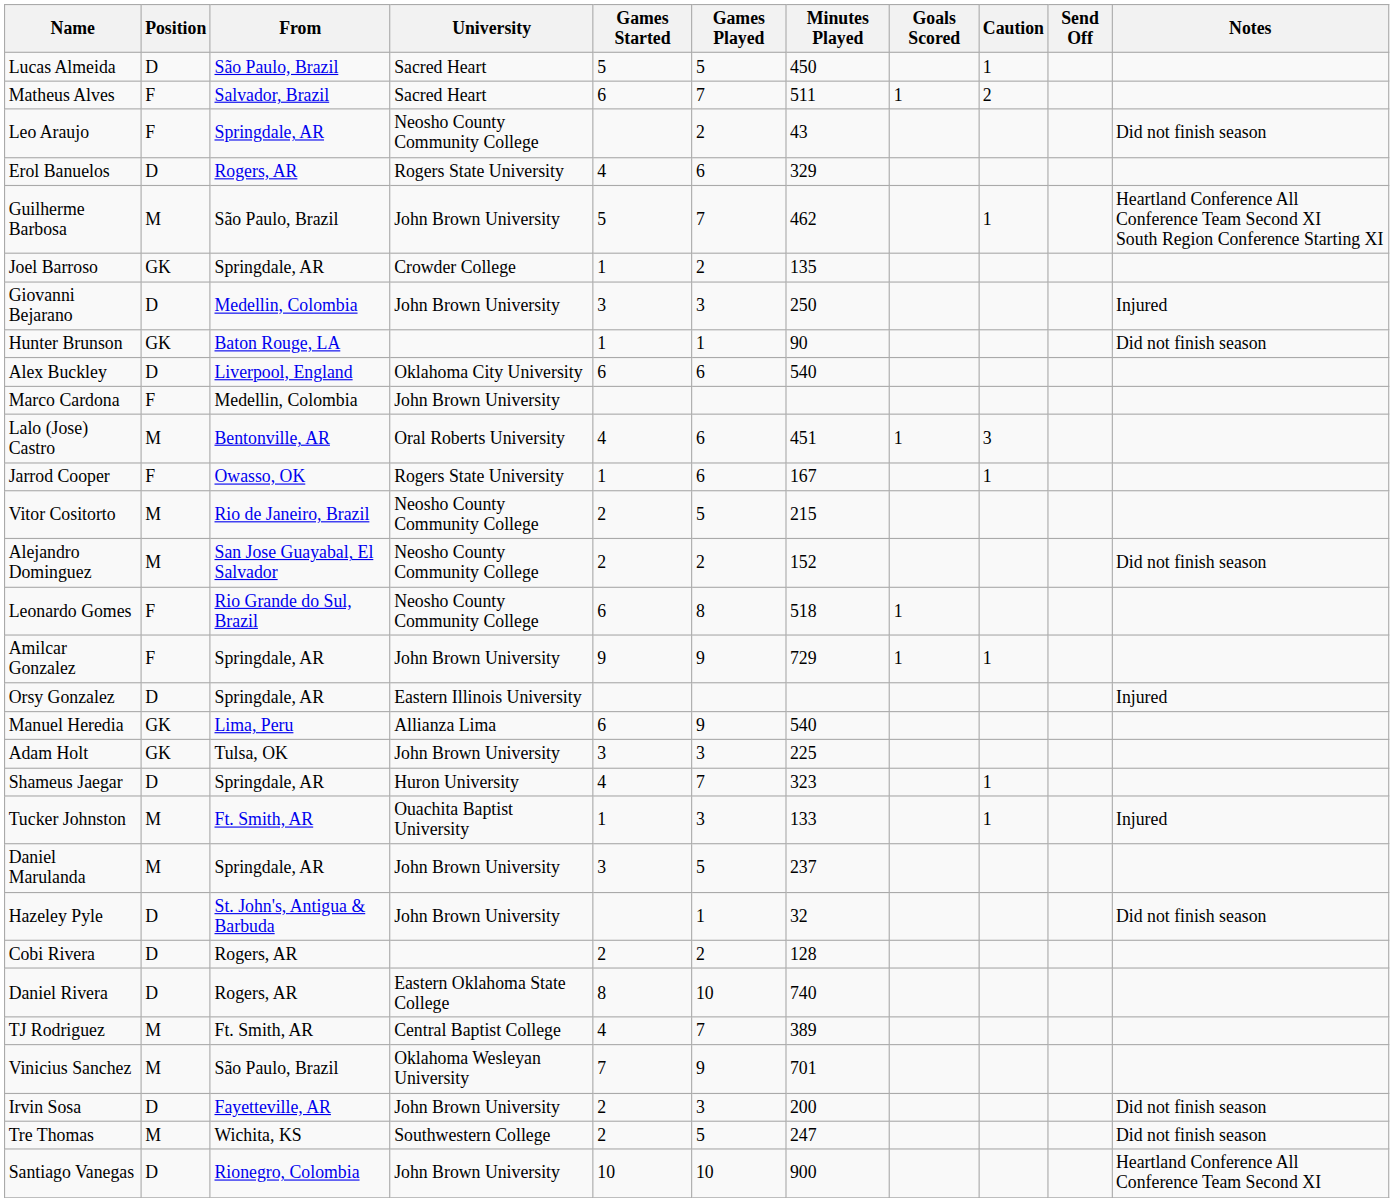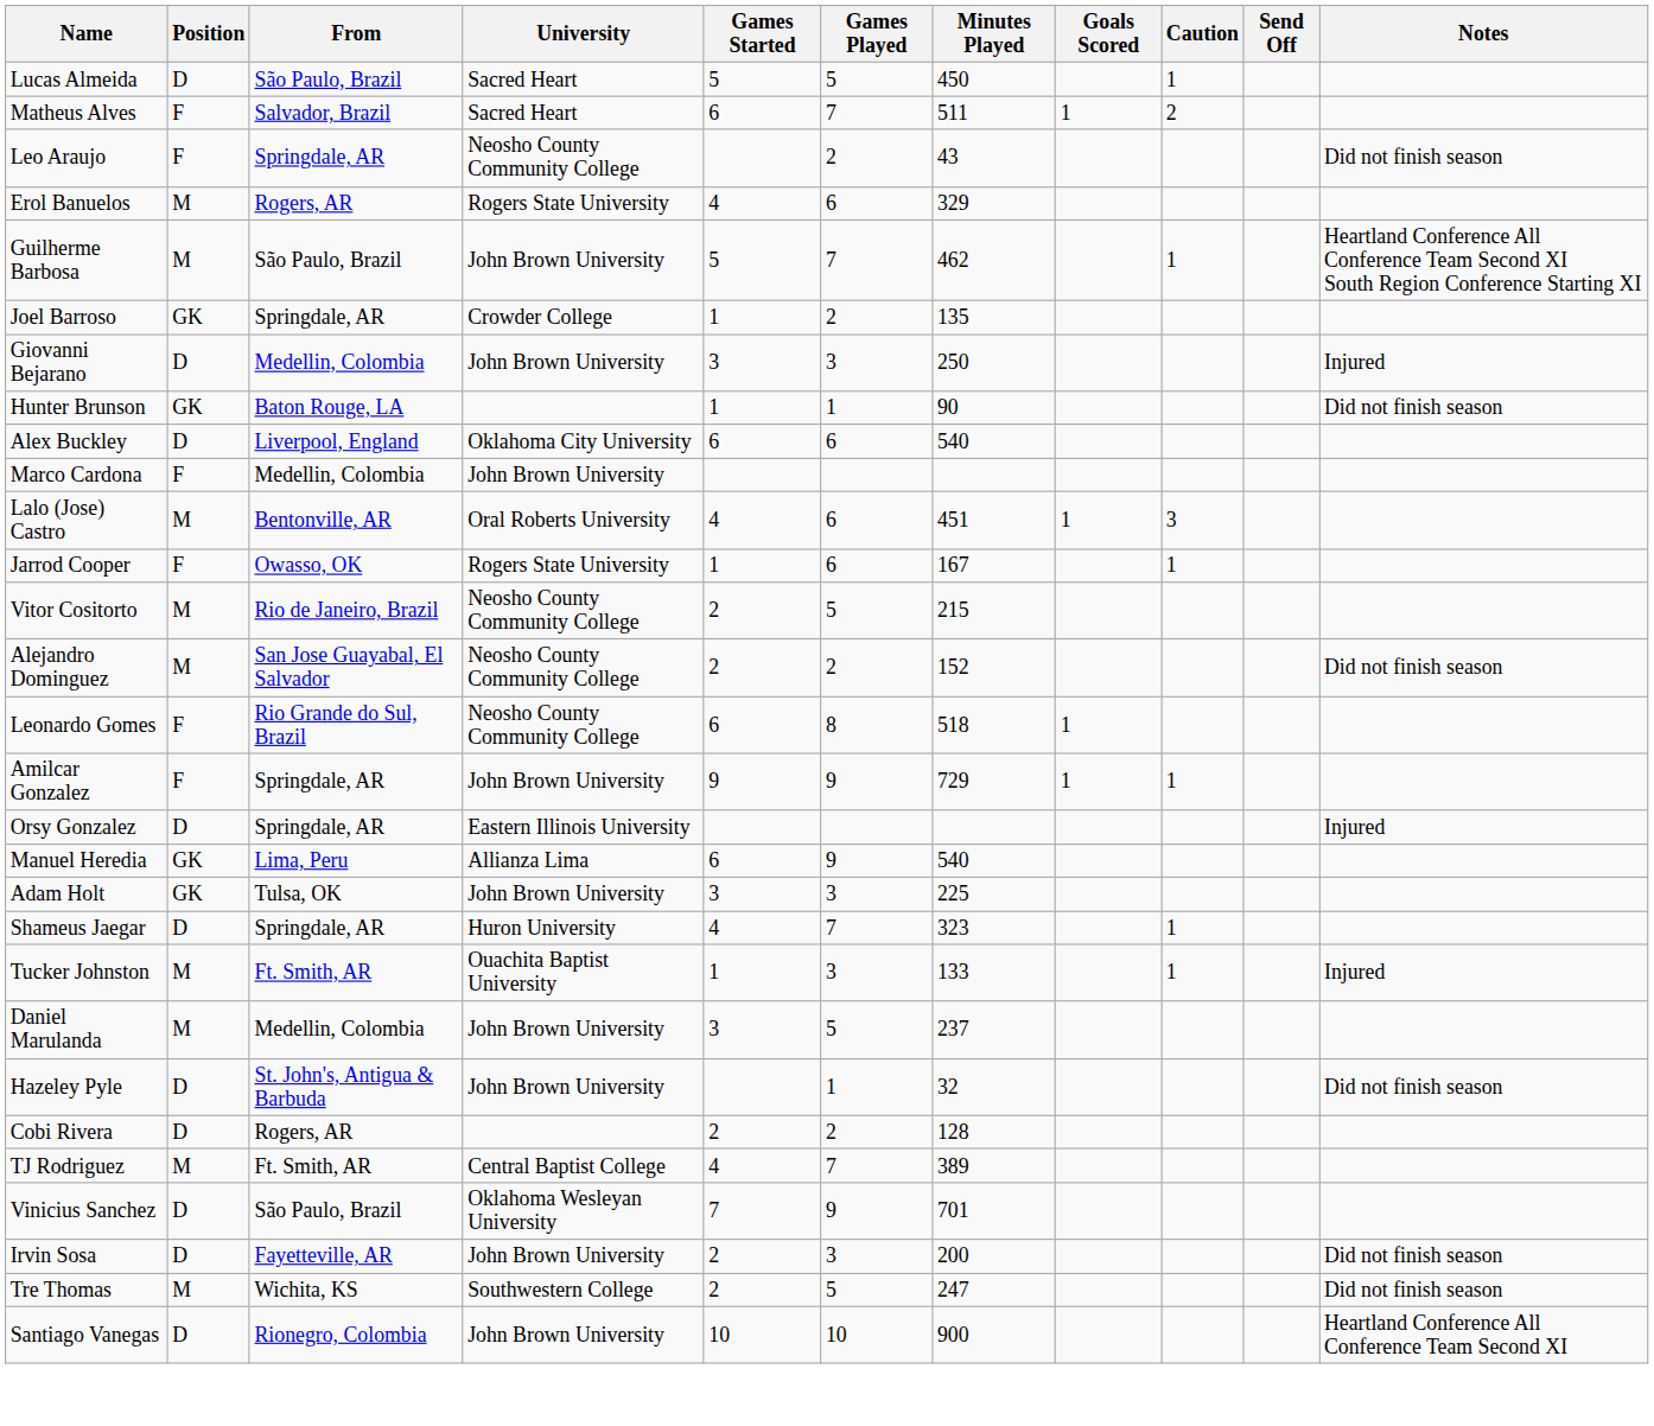 <table class="wikitable">
 <tr>
 <th>Name</th>
 <th>Position</th>
 <th>From</th>
 <th>University</th>
 <th>Games Started</th>
 <th>Games Played</th>
 <th>Minutes Played</th>
 <th>Goals Scored</th>
 <th>Caution</th>
 <th>Send Off</th>
 <th>Notes</th>
 </tr>
 <tr>
 <td>Lucas Almeida</td>
 <td>D</td>
 <td><a href='#'>São Paulo, Brazil</a></td>
 <td>Sacred Heart</td>
 <td>5</td>
 <td>5</td>
 <td>450</td>
 <td></td>
 <td>1</td>
 <td></td>
 <td></td>
 </tr>
 <tr>
 <td>Matheus Alves</td>
 <td>F</td>
 <td><a href='#'>Salvador, Brazil</a></td>
 <td>Sacred Heart</td>
 <td>6</td>
 <td>7</td>
 <td>511</td>
 <td>1</td>
 <td>2</td>
 <td></td>
 <td></td>
 </tr>
 <tr>
 <td>Leo Araujo</td>
 <td>F</td>
 <td><a href='#'>Springdale, AR</a></td>
 <td>Neosho County Community College</td>
 <td></td>
 <td>2</td>
 <td>43</td>
 <td></td>
 <td></td>
 <td></td>
 <td>Did not finish season</td>
 </tr>
 <tr>
 <td>Erol Banuelos</td>
-<td>D</td>
+<td>M</td>
 <td><a href='#'>Rogers, AR</a></td>
 <td>Rogers State University</td>
 <td>4</td>
 <td>6</td>
 <td>329</td>
 <td></td>
 <td></td>
 <td></td>
 <td></td>
 </tr>
 <tr>
 <td>Guilherme Barbosa</td>
 <td>M</td>
 <td>São Paulo, Brazil</td>
 <td>John Brown University</td>
 <td>5</td>
 <td>7</td>
 <td>462</td>
 <td></td>
 <td>1</td>
 <td></td>
 <td>Heartland Conference All Conference Team Second XI<br>South Region Conference Starting XI</td>
 </tr>
 <tr>
 <td>Joel Barroso</td>
 <td>GK</td>
 <td>Springdale, AR</td>
 <td>Crowder College</td>
 <td>1</td>
 <td>2</td>
 <td>135</td>
 <td></td>
 <td></td>
 <td></td>
 <td></td>
 </tr>
 <tr>
 <td>Giovanni Bejarano</td>
 <td>D</td>
 <td><a href='#'>Medellin, Colombia</a></td>
 <td>John Brown University</td>
 <td>3</td>
 <td>3</td>
 <td>250</td>
 <td></td>
 <td></td>
 <td></td>
 <td>Injured</td>
 </tr>
 <tr>
 <td>Hunter Brunson</td>
 <td>GK</td>
 <td><a href='#'>Baton Rouge, LA</a></td>
 <td></td>
 <td>1</td>
 <td>1</td>
 <td>90</td>
 <td></td>
 <td></td>
 <td></td>
 <td>Did not finish season</td>
 </tr>
 <tr>
 <td>Alex Buckley</td>
 <td>D</td>
 <td><a href='#'>Liverpool, England</a></td>
 <td>Oklahoma City University</td>
 <td>6</td>
 <td>6</td>
 <td>540</td>
 <td></td>
 <td></td>
 <td></td>
 <td></td>
 </tr>
 <tr>
 <td>Marco Cardona</td>
 <td>F</td>
 <td>Medellin, Colombia</td>
 <td>John Brown University</td>
 <td></td>
 <td></td>
 <td></td>
 <td></td>
 <td></td>
 <td></td>
 <td></td>
 </tr>
 <tr>
 <td>Lalo (Jose) Castro</td>
 <td>M</td>
 <td><a href='#'>Bentonville, AR</a></td>
 <td>Oral Roberts University</td>
 <td>4</td>
 <td>6</td>
 <td>451</td>
 <td>1</td>
 <td>3</td>
 <td></td>
 <td></td>
 </tr>
 <tr>
 <td>Jarrod Cooper</td>
 <td>F</td>
 <td><a href='#'>Owasso, OK</a></td>
 <td>Rogers State University</td>
 <td>1</td>
 <td>6</td>
 <td>167</td>
 <td></td>
 <td>1</td>
 <td></td>
 <td></td>
 </tr>
 <tr>
 <td>Vitor Cositorto</td>
 <td>M</td>
 <td><a href='#'>Rio de Janeiro, Brazil</a></td>
 <td>Neosho County Community College</td>
 <td>2</td>
 <td>5</td>
 <td>215</td>
 <td></td>
 <td></td>
 <td></td>
 <td></td>
 </tr>
 <tr>
 <td>Alejandro Dominguez</td>
 <td>M</td>
 <td><a href='#'>San Jose Guayabal, El Salvador</a></td>
 <td>Neosho County Community  College</td>
 <td>2</td>
 <td>2</td>
 <td>152</td>
 <td></td>
 <td></td>
 <td></td>
 <td>Did not finish season</td>
 </tr>
 <tr>
 <td>Leonardo Gomes</td>
 <td>F</td>
 <td><a href='#'>Rio Grande do Sul, Brazil</a></td>
 <td>Neosho County Community  College</td>
 <td>6</td>
 <td>8</td>
 <td>518</td>
 <td>1</td>
 <td></td>
 <td></td>
 <td></td>
 </tr>
 <tr>
 <td>Amilcar Gonzalez</td>
 <td>F</td>
 <td>Springdale, AR</td>
 <td>John Brown University</td>
 <td>9</td>
 <td>9</td>
 <td>729</td>
 <td>1</td>
 <td>1</td>
 <td></td>
 <td></td>
 </tr>
 <tr>
 <td>Orsy Gonzalez</td>
 <td>D</td>
 <td>Springdale, AR</td>
 <td>Eastern Illinois University</td>
 <td></td>
 <td></td>
 <td></td>
 <td></td>
 <td></td>
 <td></td>
 <td>Injured</td>
 </tr>
 <tr>
 <td>Manuel Heredia</td>
 <td>GK</td>
 <td><a href='#'>Lima, Peru</a></td>
 <td>Allianza Lima</td>
 <td>6</td>
 <td>9</td>
 <td>540</td>
 <td></td>
 <td></td>
 <td></td>
 <td></td>
 </tr>
 <tr>
 <td>Adam Holt</td>
 <td>GK</td>
 <td>Tulsa, OK</td>
 <td>John Brown University</td>
 <td>3</td>
 <td>3</td>
 <td>225</td>
 <td></td>
 <td></td>
 <td></td>
 <td></td>
 </tr>
 <tr>
 <td>Shameus Jaegar</td>
 <td>D</td>
 <td>Springdale, AR</td>
 <td>Huron University</td>
 <td>4</td>
 <td>7</td>
 <td>323</td>
 <td></td>
 <td>1</td>
 <td></td>
 <td></td>
 </tr>
 <tr>
 <td>Tucker Johnston</td>
 <td>M</td>
 <td><a href='#'>Ft. Smith, AR</a></td>
 <td>Ouachita Baptist University</td>
 <td>1</td>
 <td>3</td>
 <td>133</td>
 <td></td>
 <td>1</td>
 <td></td>
 <td>Injured</td>
 </tr>
 <tr>
 <td>Daniel Marulanda</td>
 <td>M</td>
-<td>Springdale, AR</td>
+<td>Medellin, Colombia</td>
 <td>John Brown University</td>
 <td>3</td>
 <td>5</td>
 <td>237</td>
 <td></td>
 <td></td>
 <td></td>
 <td></td>
 </tr>
 <tr>
 <td>Hazeley Pyle</td>
 <td>D</td>
 <td><a href='#'>St. John's, Antigua & Barbuda</a></td>
 <td>John Brown University</td>
 <td></td>
 <td>1</td>
 <td>32</td>
 <td></td>
 <td></td>
 <td></td>
 <td>Did not finish season</td>
 </tr>
 <tr>
 <td>Cobi Rivera</td>
 <td>D</td>
 <td>Rogers, AR</td>
 <td></td>
 <td>2</td>
 <td>2</td>
 <td>128</td>
 <td></td>
 <td></td>
 <td></td>
 <td></td>
 </tr>
 <tr>
-<td>Daniel Rivera</td>
-<td>D</td>
-<td>Rogers, AR</td>
-<td>Eastern Oklahoma State College</td>
-<td>8</td>
-<td>10</td>
-<td>740</td>
-<td></td>
-<td></td>
-<td></td>
-<td></td>
-</tr>
-<tr>
 <td>TJ Rodriguez</td>
 <td>M</td>
 <td>Ft. Smith, AR</td>
 <td>Central Baptist College</td>
 <td>4</td>
 <td>7</td>
 <td>389</td>
 <td></td>
 <td></td>
 <td></td>
 <td></td>
 </tr>
 <tr>
 <td>Vinicius Sanchez</td>
-<td>M</td>
+<td>D</td>
 <td>São Paulo, Brazil</td>
 <td>Oklahoma Wesleyan University</td>
 <td>7</td>
 <td>9</td>
 <td>701</td>
 <td></td>
 <td></td>
 <td></td>
 <td></td>
 </tr>
 <tr>
 <td>Irvin Sosa</td>
 <td>D</td>
 <td><a href='#'>Fayetteville, AR</a></td>
 <td>John Brown University</td>
 <td>2</td>
 <td>3</td>
 <td>200</td>
 <td></td>
 <td></td>
 <td></td>
 <td>Did not finish season</td>
 </tr>
 <tr>
 <td>Tre Thomas</td>
 <td>M</td>
 <td>Wichita, KS</td>
 <td>Southwestern College</td>
 <td>2</td>
 <td>5</td>
 <td>247</td>
 <td></td>
 <td></td>
 <td></td>
 <td>Did not finish season</td>
 </tr>
 <tr>
 <td>Santiago Vanegas</td>
 <td>D</td>
 <td><a href='#'>Rionegro, Colombia</a></td>
 <td>John Brown University</td>
 <td>10</td>
 <td>10</td>
 <td>900</td>
 <td></td>
 <td></td>
 <td></td>
 <td>Heartland Conference All Conference Team Second XI</td>
 </tr>
 </table>
